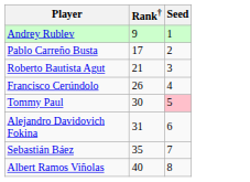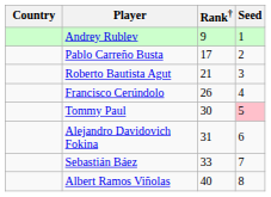 <table class="sortable wikitable nowrap">
 <tr>
+<th width="70">Country</th>
 <th width="175">Player</th>
 <th>Rank<sup>†</sup></th>
 <th>Seed</th>
 </tr>
 <tr style="background:#cfc;">
+<td></td>
 <td><a href='#'>Andrey Rublev</a></td>
 <td>9</td>
 <td>1</td>
 </tr>
 <tr>
+<td></td>
 <td><a href='#'>Pablo Carreño Busta</a></td>
 <td>17</td>
 <td>2</td>
 </tr>
 <tr>
+<td></td>
 <td><a href='#'>Roberto Bautista Agut</a></td>
 <td>21</td>
 <td>3</td>
 </tr>
 <tr>
+<td></td>
 <td><a href='#'>Francisco Cerúndolo</a></td>
 <td>26</td>
 <td>4</td>
 </tr>
 <tr>
+<td></td>
 <td><a href='#'>Tommy Paul</a></td>
 <td>30</td>
 <td style="background: pink;">5</td>
 </tr>
 <tr>
+<td></td>
 <td><a href='#'>Alejandro Davidovich Fokina</a></td>
 <td>31</td>
 <td>6</td>
 </tr>
 <tr>
+<td></td>
 <td><a href='#'>Sebastián Báez</a></td>
-<td>35</td>
+<td>33</td>
 <td>7</td>
 </tr>
 <tr>
+<td></td>
 <td><a href='#'>Albert Ramos Viñolas</a></td>
 <td>40</td>
 <td>8</td>
 </tr>
 </table>
